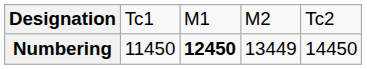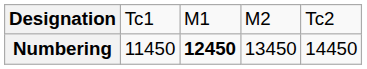 <table class="wikitable">
 <tr>
 <th>Designation</th>
 <td>Tc1</td>
 <td>M1</td>
 <td>M2</td>
 <td>Tc2</td>
 </tr>
 <tr>
 <th>Numbering</th>
 <td>11450</td>
 <td><strong>12450</strong></td>
-<td>13449</td>
+<td>13450</td>
 <td>14450</td>
 </tr>
 </table>
